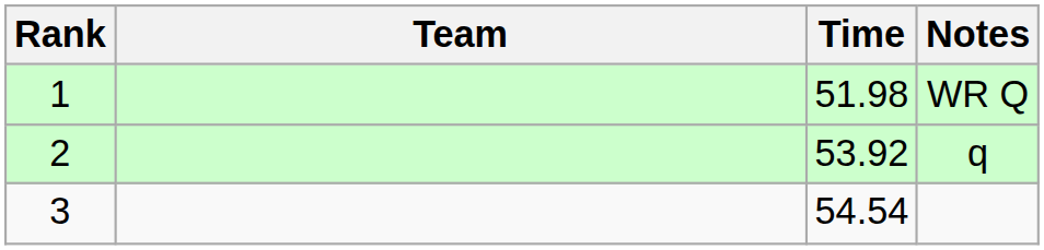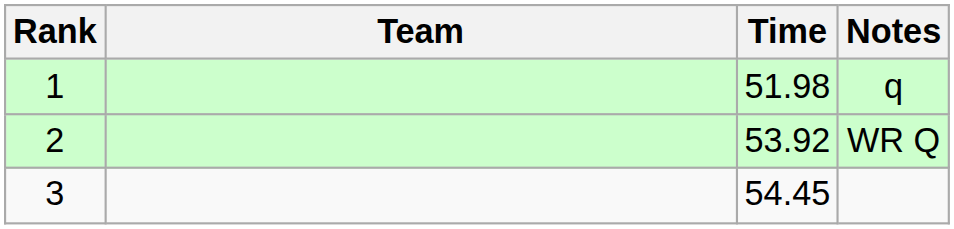 <table class="wikitable" style="text-align:center">
 <tr>
 <th>Rank</th>
 <th Style="width:18em">Team</th>
 <th>Time</th>
 <th>Notes</th>
 </tr>
 <tr style="background:#cfc">
 <td>1</td>
 <td style="text-align:left"></td>
 <td>51.98</td>
-<td>WR Q</td>
+<td>q</td>
 </tr>
 <tr style="background:#cfc">
 <td>2</td>
 <td style="text-align:left"></td>
 <td>53.92</td>
-<td>q</td>
+<td>WR Q</td>
 </tr>
 <tr>
 <td>3</td>
 <td style="text-align:left"></td>
-<td>54.54</td>
+<td>54.45</td>
 <td></td>
 </tr>
 </table>
